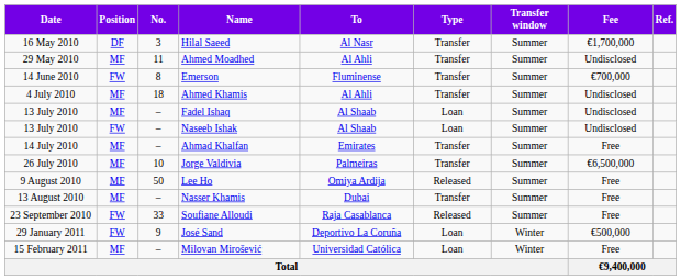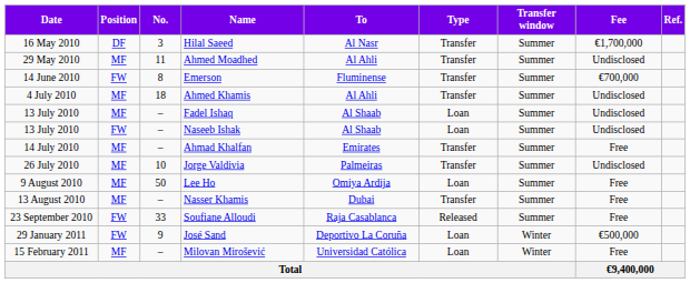 <table class="wikitable" style="text-align:center; font-size:90%; ">
 <tr>
 <th style="background:#7300E6; color:#FFFFFF; width:120px;">Date</th>
 <th style="background:#7300E6; color:#FFFFFF; width:50px;">Position</th>
 <th style="background:#7300E6; color:#FFFFFF; width:50px;">No.</th>
 <th style="background:#7300E6; color:#FFFFFF; width:160px;">Name</th>
 <th style="background:#7300E6; color:#FFFFFF; width:150px;">To</th>
 <th style="background:#7300E6; color:#FFFFFF; width:100px;">Type</th>
 <th style="background:#7300E6; color:#FFFFFF; width:100px;">Transfer window</th>
 <th style="background:#7300E6; color:#FFFFFF; width:110px;">Fee</th>
 <th style="background:#7300E6; color:#FFFFFF; width:25px;">Ref.</th>
 </tr>
 <tr>
 <td>16 May 2010</td>
 <td><a href='#'>DF</a></td>
 <td>3</td>
 <td style="text-align:left;"> <a href='#'>Hilal Saeed</a></td>
 <td> <a href='#'>Al Nasr</a></td>
 <td>Transfer</td>
 <td>Summer</td>
 <td>€1,700,000</td>
 <td></td>
 </tr>
 <tr>
 <td>29 May 2010</td>
 <td><a href='#'>MF</a></td>
 <td>11</td>
 <td style="text-align:left;"> <a href='#'>Ahmed Moadhed</a></td>
 <td> <a href='#'>Al Ahli</a></td>
 <td>Transfer</td>
 <td>Summer</td>
 <td>Undisclosed</td>
 <td></td>
 </tr>
 <tr>
 <td>14 June 2010</td>
 <td><a href='#'>FW</a></td>
 <td>8</td>
 <td style="text-align:left;"> <a href='#'>Emerson</a></td>
 <td> <a href='#'>Fluminense</a></td>
 <td>Transfer</td>
 <td>Summer</td>
 <td>€700,000</td>
 <td></td>
 </tr>
 <tr>
 <td>4 July 2010</td>
 <td><a href='#'>MF</a></td>
 <td>18</td>
 <td style="text-align:left;"> <a href='#'>Ahmed Khamis</a></td>
 <td> <a href='#'>Al Ahli</a></td>
 <td>Transfer</td>
 <td>Summer</td>
 <td>Undisclosed</td>
 <td></td>
 </tr>
 <tr>
 <td>13 July 2010</td>
 <td><a href='#'>MF</a></td>
 <td>–</td>
 <td style="text-align:left;"> <a href='#'>Fadel Ishaq</a></td>
 <td> <a href='#'>Al Shaab</a></td>
 <td>Loan</td>
 <td>Summer</td>
 <td>Undisclosed</td>
 <td></td>
 </tr>
 <tr>
 <td>13 July 2010</td>
 <td><a href='#'>FW</a></td>
 <td>–</td>
 <td style="text-align:left;"> <a href='#'>Naseeb Ishak</a></td>
 <td> <a href='#'>Al Shaab</a></td>
 <td>Loan</td>
 <td>Summer</td>
 <td>Undisclosed</td>
 <td></td>
 </tr>
 <tr>
 <td>14 July 2010</td>
 <td><a href='#'>MF</a></td>
 <td>–</td>
 <td style="text-align:left;"> <a href='#'>Ahmad Khalfan</a></td>
 <td> <a href='#'>Emirates</a></td>
 <td>Transfer</td>
 <td>Summer</td>
 <td>Free</td>
 <td></td>
 </tr>
 <tr>
 <td>26 July 2010</td>
 <td><a href='#'>MF</a></td>
 <td>10</td>
 <td style="text-align:left;"> <a href='#'>Jorge Valdivia</a></td>
 <td> <a href='#'>Palmeiras</a></td>
 <td>Transfer</td>
 <td>Summer</td>
-<td>€6,500,000</td>
+<td>Undisclosed</td>
 <td></td>
 </tr>
 <tr>
 <td>9 August 2010</td>
 <td><a href='#'>MF</a></td>
 <td>50</td>
 <td style="text-align:left;"> <a href='#'>Lee Ho</a></td>
 <td> <a href='#'>Omiya Ardija</a></td>
-<td>Released</td>
+<td>Loan</td>
 <td>Summer</td>
 <td>Free</td>
 <td></td>
 </tr>
 <tr>
 <td>13 August 2010</td>
 <td><a href='#'>MF</a></td>
 <td>–</td>
 <td style="text-align:left;"> <a href='#'>Nasser Khamis</a></td>
 <td> <a href='#'>Dubai</a></td>
 <td>Transfer</td>
 <td>Summer</td>
 <td>Free</td>
 <td></td>
 </tr>
 <tr>
 <td>23 September 2010</td>
 <td><a href='#'>FW</a></td>
 <td>33</td>
 <td style="text-align:left;"> <a href='#'>Soufiane Alloudi</a></td>
 <td> <a href='#'>Raja Casablanca</a></td>
 <td>Released</td>
 <td>Summer</td>
 <td>Free</td>
 <td></td>
 </tr>
 <tr>
 <td>29 January 2011</td>
 <td><a href='#'>FW</a></td>
 <td>9</td>
 <td style="text-align:left;"> <a href='#'>José Sand</a></td>
 <td> <a href='#'>Deportivo La Coruña</a></td>
 <td>Loan</td>
 <td>Winter</td>
 <td>€500,000</td>
 <td></td>
 </tr>
 <tr>
 <td>15 February 2011</td>
 <td><a href='#'>MF</a></td>
 <td>–</td>
 <td style="text-align:left;"> <a href='#'>Milovan Mirošević</a></td>
 <td> <a href='#'>Universidad Católica</a></td>
 <td>Loan</td>
 <td>Winter</td>
 <td>Free</td>
 <td></td>
 </tr>
 <tr>
 <th colspan="7">Total</th>
 <th colspan="2">€9,400,000</th>
 </tr>
 </table>
